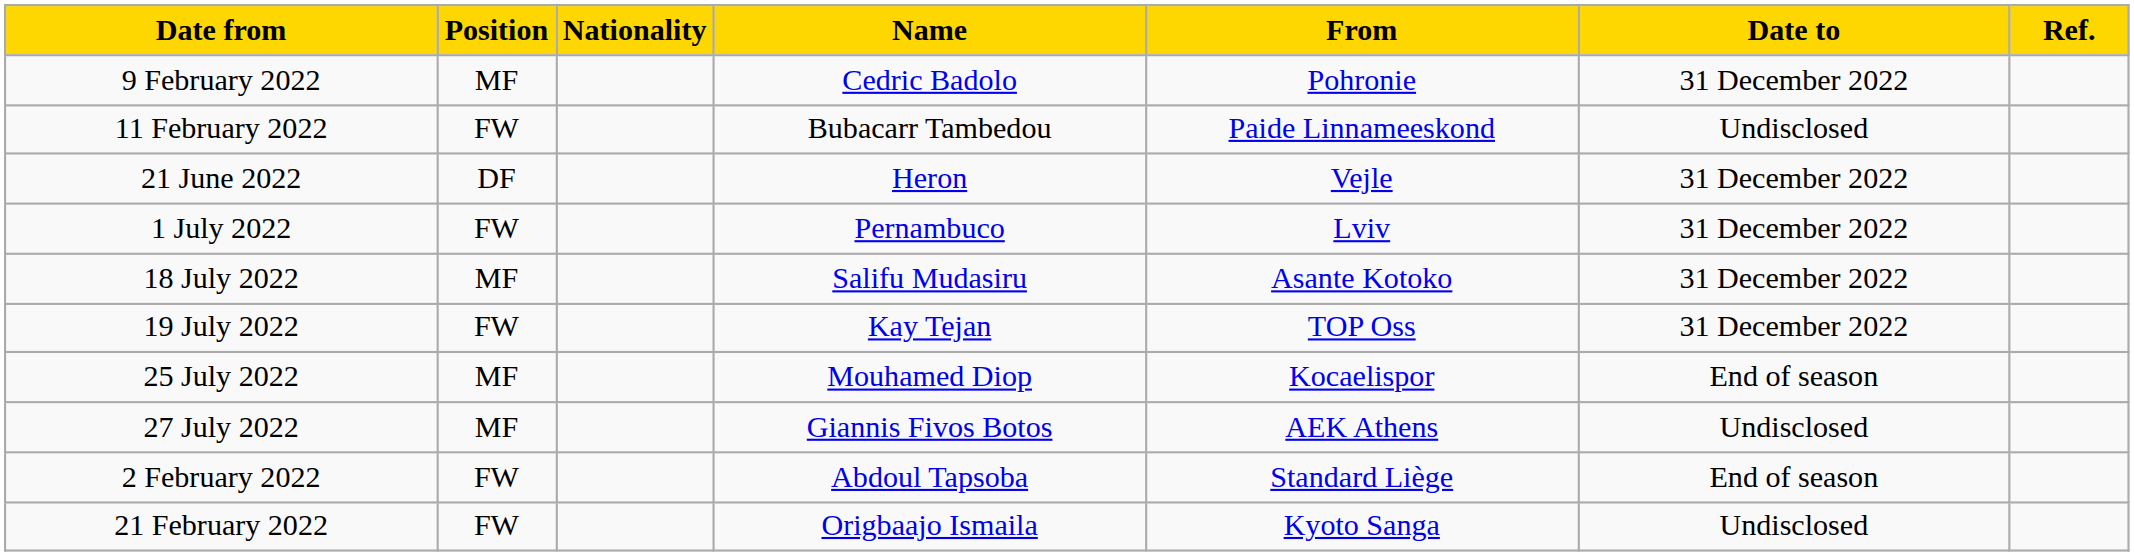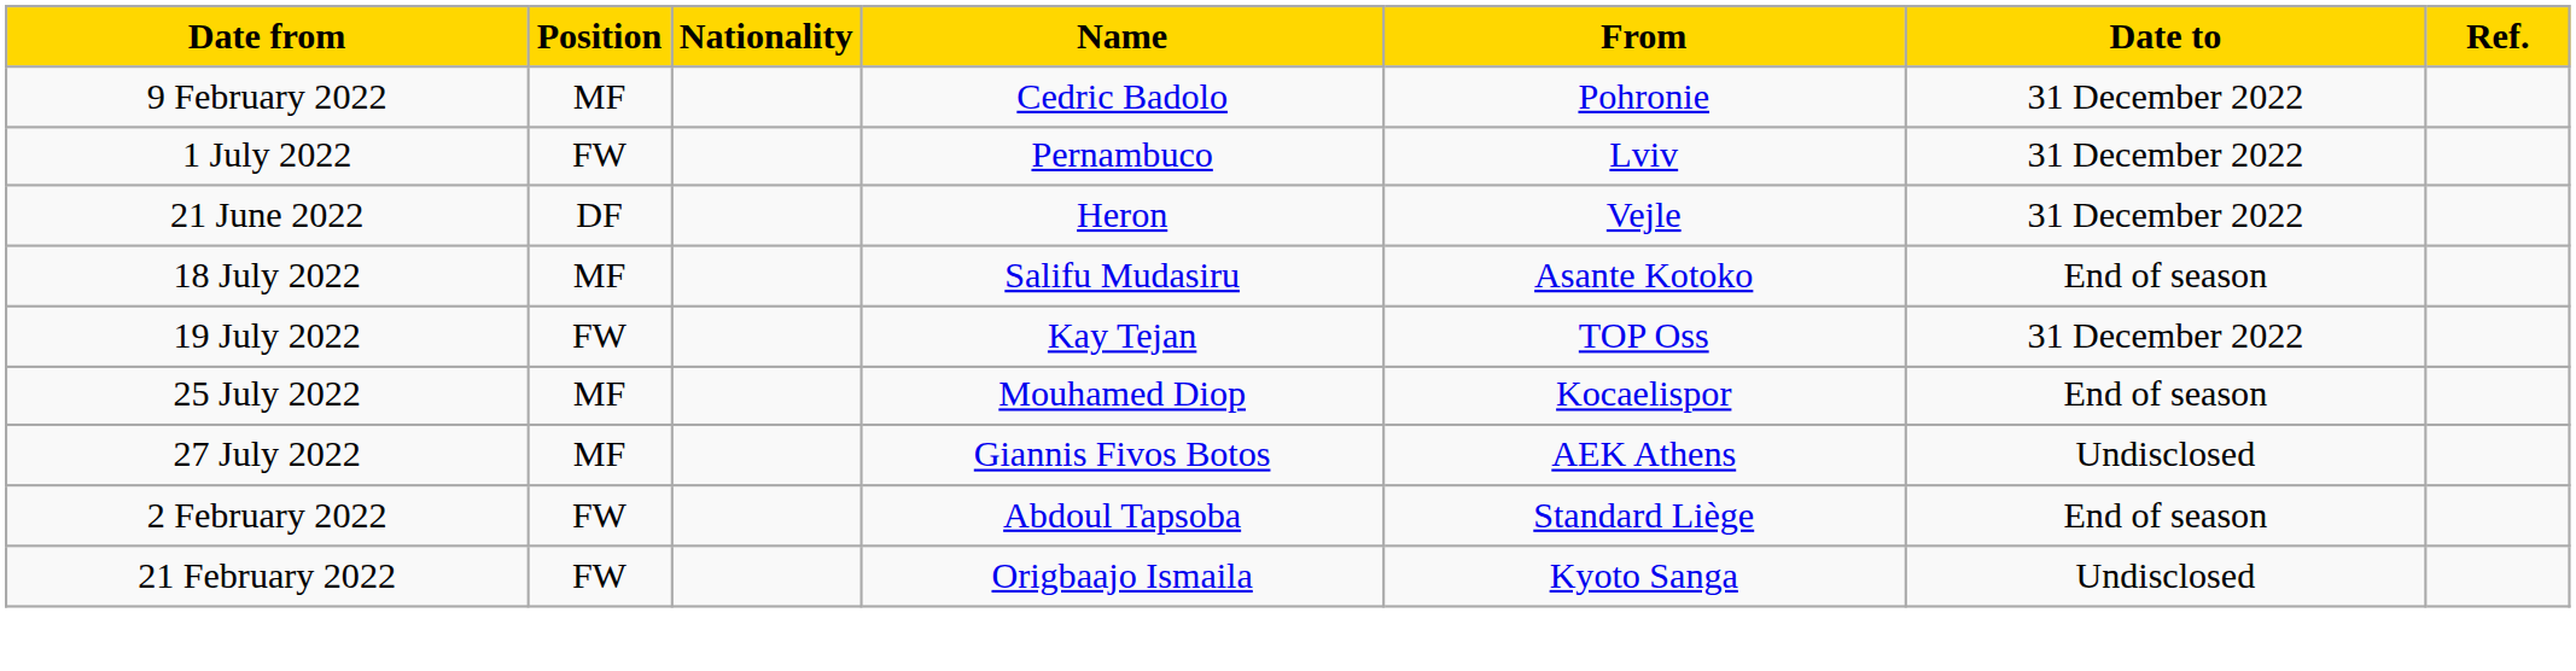 <table class="wikitable" style="text-align:center; font-size:90%; ">
 <tr>
 <th style="background:gold; color:black; width:200px;">Date from</th>
 <th style="background:gold; color:black; width:50px;">Position</th>
 <th style="background:gold; color:black; width:50px;">Nationality</th>
 <th style="background:gold; color:black; width:200px;">Name</th>
 <th style="background:gold; color:black; width:200px;">From</th>
 <th style="background:gold; color:black; width:200px;">Date to</th>
 <th style="background:gold; color:black; width:50px;">Ref.</th>
 </tr>
 <tr>
 <td>9 February 2022</td>
 <td>MF</td>
 <td></td>
 <td><a href='#'>Cedric Badolo</a></td>
 <td><a href='#'>Pohronie</a></td>
 <td>31 December 2022</td>
 <td></td>
 </tr>
 <tr>
-<td>11 February 2022</td>
+<td>1 July 2022</td>
 <td>FW</td>
 <td></td>
-<td>Bubacarr Tambedou</td>
-<td><a href='#'>Paide Linnameeskond</a></td>
-<td>Undisclosed</td>
+<td><a href='#'>Pernambuco</a></td>
+<td><a href='#'>Lviv</a></td>
+<td>31 December 2022</td>
 <td></td>
 </tr>
 <tr>
 <td>21 June 2022</td>
 <td>DF</td>
 <td></td>
 <td><a href='#'>Heron</a></td>
 <td><a href='#'>Vejle</a></td>
 <td>31 December 2022</td>
 <td></td>
 </tr>
 <tr>
-<td>1 July 2022</td>
-<td>FW</td>
-<td></td>
-<td><a href='#'>Pernambuco</a></td>
-<td><a href='#'>Lviv</a></td>
-<td>31 December 2022</td>
-<td></td>
-</tr>
-<tr>
 <td>18 July 2022</td>
 <td>MF</td>
 <td></td>
 <td><a href='#'>Salifu Mudasiru</a></td>
 <td><a href='#'>Asante Kotoko</a></td>
-<td>31 December 2022</td>
+<td>End of season</td>
 <td></td>
 </tr>
 <tr>
 <td>19 July 2022</td>
 <td>FW</td>
 <td></td>
 <td><a href='#'>Kay Tejan</a></td>
 <td><a href='#'>TOP Oss</a></td>
 <td>31 December 2022</td>
 <td></td>
 </tr>
 <tr>
 <td>25 July 2022</td>
 <td>MF</td>
 <td></td>
 <td><a href='#'>Mouhamed Diop</a></td>
 <td><a href='#'>Kocaelispor</a></td>
 <td>End of season</td>
 <td></td>
 </tr>
 <tr>
 <td>27 July 2022</td>
 <td>MF</td>
 <td></td>
 <td><a href='#'>Giannis Fivos Botos</a></td>
 <td><a href='#'>AEK Athens</a></td>
 <td>Undisclosed</td>
 <td></td>
 </tr>
 <tr>
 <td>2 February 2022</td>
 <td>FW</td>
 <td></td>
 <td><a href='#'>Abdoul Tapsoba</a></td>
 <td><a href='#'>Standard Liège</a></td>
 <td>End of season</td>
 <td></td>
 </tr>
 <tr>
 <td>21 February 2022</td>
 <td>FW</td>
 <td></td>
 <td><a href='#'>Origbaajo Ismaila</a></td>
 <td><a href='#'>Kyoto Sanga</a></td>
 <td>Undisclosed</td>
 <td></td>
 </tr>
 </table>
